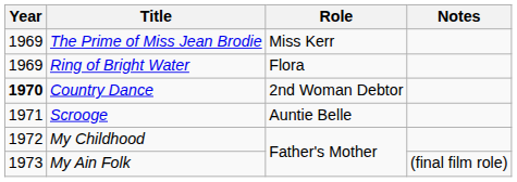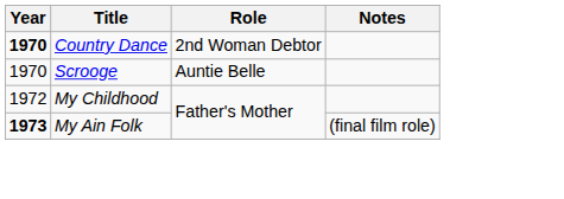 <table class="wikitable">
 <tr>
 <th>Year</th>
 <th>Title</th>
 <th>Role</th>
 <th>Notes</th>
 </tr>
 <tr>
-<td>1969</td>
-<td><em><a href='#'>The Prime of Miss Jean Brodie</a></em></td>
-<td>Miss Kerr</td>
-<td></td>
-</tr>
-<tr>
-<td>1969</td>
-<td><em><a href='#'>Ring of Bright Water</a></em></td>
-<td>Flora</td>
-<td></td>
-</tr>
-<tr>
 <td><strong>1970</strong></td>
 <td><em><a href='#'>Country Dance</a></em></td>
 <td>2nd Woman Debtor</td>
 <td></td>
 </tr>
 <tr>
-<td>1971</td>
+<td>1970</td>
 <td><em><a href='#'>Scrooge</a></em></td>
 <td>Auntie Belle</td>
 <td></td>
 </tr>
 <tr>
 <td>1972</td>
 <td><em>My Childhood</em></td>
 <td rowspan="2">Father's Mother</td>
 <td></td>
 </tr>
 <tr>
-<td>1973</td>
+<td><strong>1973</strong></td>
 <td><em>My Ain Folk</em></td>
 <td>(final film role)</td>
 </tr>
 </table>
